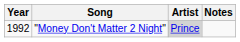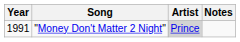 <table class="wikitable">
 <tr>
 <th>Year</th>
 <th>Song</th>
 <th>Artist</th>
 <th>Notes</th>
 </tr>
 <tr>
-<td>1992</td>
+<td>1991</td>
 <td>"<a href='#'>Money Don't Matter 2 Night</a>"</td>
 <td style="background: lightgrey;"><a href='#'>Prince</a></td>
 <td></td>
 </tr>
 </table>
